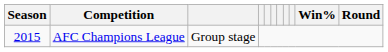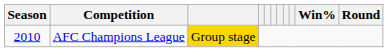 <table class="wikitable sortable" style="text-align:center;">
 <tr>
 <th>Season</th>
 <th>Competition</th>
 <th></th>
 <th></th>
 <th></th>
 <th></th>
 <th></th>
 <th></th>
 <th></th>
 <th>Win%</th>
 <th>Round</th>
 </tr>
 <tr>
-<td><a href='#'>2015</a></td>
+<td><a href='#'>2010</a></td>
 <td align=left><a href='#'>AFC Champions League</a><br></td>
-<td>Group stage</td>
+<td style="background: gold;">Group stage</td>
 </tr>
 </table>
